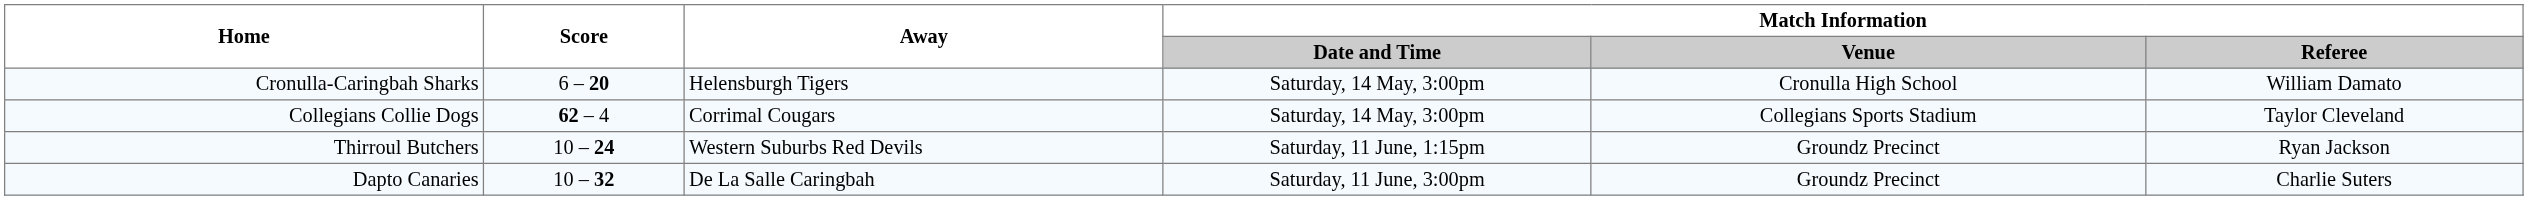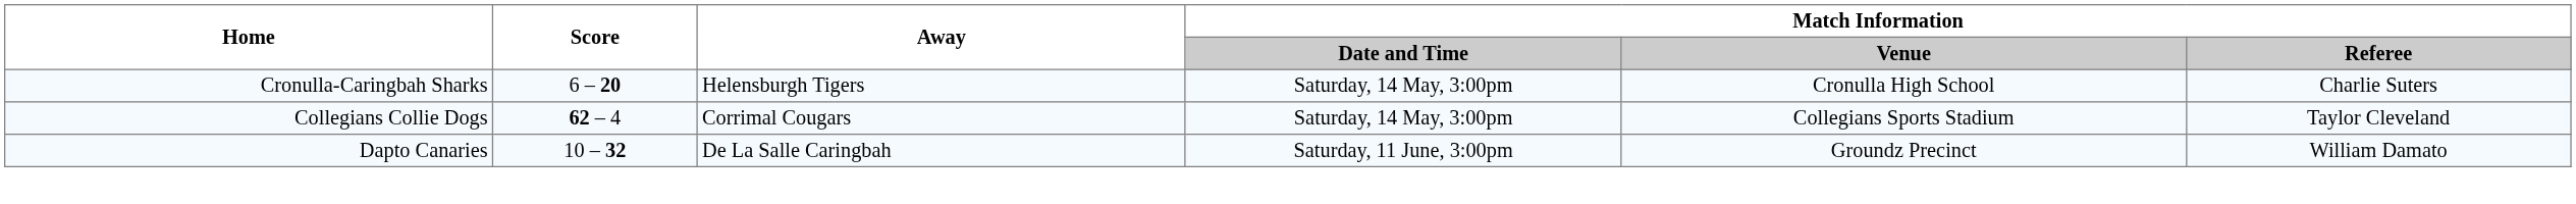 <table border="1" cellpadding="3" cellspacing="0" width="100%" style="border-collapse:collapse;  text-align:center;">
 <tr>
 <th rowspan="2" width="19%">Home</th>
 <th rowspan="2" width="8%">Score</th>
 <th rowspan="2" width="19%">Away</th>
 <th colspan="3">Match Information</th>
 </tr>
 <tr style="background:#CCCCCC">
 <th width="17%">Date and Time</th>
 <th width="22%">Venue</th>
 <th width="50%">Referee</th>
 </tr>
 <tr style="text-align:center; background:#f5faff;">
 <td align="right">Cronulla-Caringbah Sharks </td>
 <td>6 – <strong>20</strong></td>
 <td align="left"> Helensburgh Tigers</td>
 <td>Saturday, 14 May, 3:00pm</td>
 <td>Cronulla High School</td>
-<td>William Damato</td>
+<td>Charlie Suters</td>
 </tr>
 <tr style="text-align:center; background:#f5faff;">
 <td align="right">Collegians Collie Dogs </td>
 <td><strong>62</strong> – 4</td>
 <td align="left"> Corrimal Cougars</td>
 <td>Saturday, 14 May, 3:00pm</td>
 <td>Collegians Sports Stadium</td>
 <td>Taylor Cleveland</td>
 </tr>
 <tr style="text-align:center; background:#f5faff;">
-<td align="right">Thirroul Butchers </td>
-<td>10 – <strong>24</strong></td>
-<td align="left"> Western Suburbs Red Devils</td>
-<td>Saturday, 11 June, 1:15pm</td>
-<td>Groundz Precinct</td>
-<td>Ryan Jackson</td>
-</tr>
-<tr style="text-align:center; background:#f5faff;">
 <td align="right">Dapto Canaries </td>
 <td>10 – <strong>32</strong></td>
 <td align="left"> De La Salle Caringbah</td>
 <td>Saturday, 11 June, 3:00pm</td>
 <td>Groundz Precinct</td>
-<td>Charlie Suters</td>
+<td>William Damato</td>
 </tr>
 </table>
